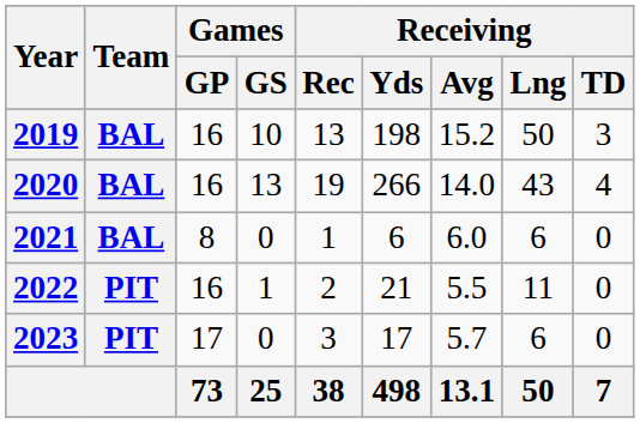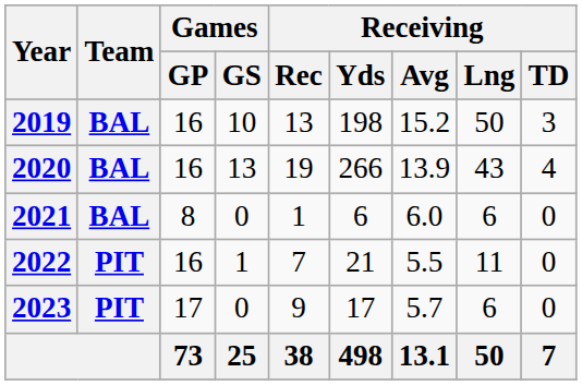 <table class= "wikitable" style="text-align:center;">
 <tr>
 <th rowspan="2">Year</th>
 <th rowspan="2">Team</th>
 <th colspan="2">Games</th>
 <th colspan="5">Receiving</th>
 </tr>
 <tr>
 <th>GP</th>
 <th>GS</th>
 <th>Rec</th>
 <th>Yds</th>
 <th>Avg</th>
 <th>Lng</th>
 <th>TD</th>
 </tr>
 <tr>
 <th><a href='#'>2019</a></th>
 <th><a href='#'>BAL</a></th>
 <td>16</td>
 <td>10</td>
 <td>13</td>
 <td>198</td>
 <td>15.2</td>
 <td>50</td>
 <td>3</td>
 </tr>
 <tr>
 <th><a href='#'>2020</a></th>
 <th><a href='#'>BAL</a></th>
 <td>16</td>
 <td>13</td>
 <td>19</td>
 <td>266</td>
-<td>14.0</td>
+<td>13.9</td>
 <td>43</td>
 <td>4</td>
 </tr>
 <tr>
 <th><a href='#'>2021</a></th>
 <th><a href='#'>BAL</a></th>
 <td>8</td>
 <td>0</td>
 <td>1</td>
 <td>6</td>
 <td>6.0</td>
 <td>6</td>
 <td>0</td>
 </tr>
 <tr>
 <th><a href='#'>2022</a></th>
 <th><a href='#'>PIT</a></th>
 <td>16</td>
 <td>1</td>
-<td>2</td>
+<td>7</td>
 <td>21</td>
 <td>5.5</td>
 <td>11</td>
 <td>0</td>
 </tr>
 <tr>
 <th><a href='#'>2023</a></th>
 <th><a href='#'>PIT</a></th>
 <td>17</td>
 <td>0</td>
-<td>3</td>
+<td>9</td>
 <td>17</td>
 <td>5.7</td>
 <td>6</td>
 <td>0</td>
 </tr>
 <tr>
 <th colspan="2"></th>
 <th>73</th>
 <th>25</th>
 <th>38</th>
 <th>498</th>
 <th>13.1</th>
 <th>50</th>
 <th>7</th>
 </tr>
 </table>
